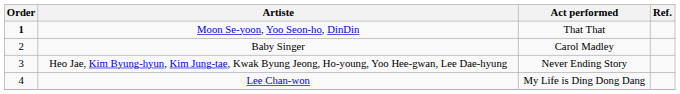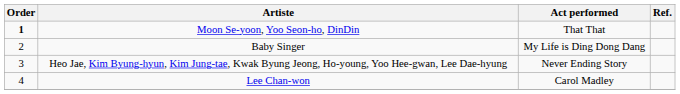 <table class="wikitable" style="text-align:center;">
 <tr>
 <th scope="col" width="5%">Order</th>
 <th scope="col">Artiste</th>
 <th scope="col">Act performed</th>
 <th>Ref.</th>
 </tr>
 <tr>
 <td><strong>1</strong></td>
 <td><a href='#'>Moon Se-yoon</a>, <a href='#'>Yoo Seon-ho</a>, <a href='#'>DinDin</a></td>
 <td>That That<br></td>
 <td></td>
 </tr>
 <tr>
 <td>2</td>
 <td>Baby Singer</td>
-<td>Carol Madley</td>
+<td>My Life is Ding Dong Dang<br></td>
 <td></td>
 </tr>
 <tr>
 <td>3</td>
 <td>Heo Jae, <a href='#'>Kim Byung-hyun</a>, <a href='#'>Kim Jung-tae</a>, Kwak Byung Jeong, Ho-young, Yoo Hee-gwan, Lee Dae-hyung</td>
 <td>Never Ending Story<br></td>
 <td></td>
 </tr>
 <tr>
 <td>4</td>
 <td><a href='#'>Lee Chan-won</a></td>
-<td>My Life is Ding Dong Dang<br></td>
+<td>Carol Madley</td>
 <td></td>
 </tr>
 <tr>
 </tr>
 </table>
